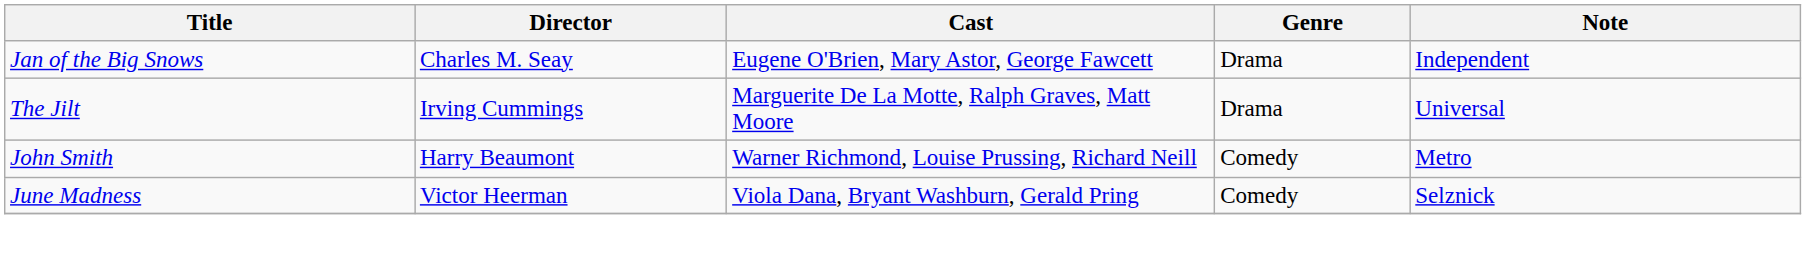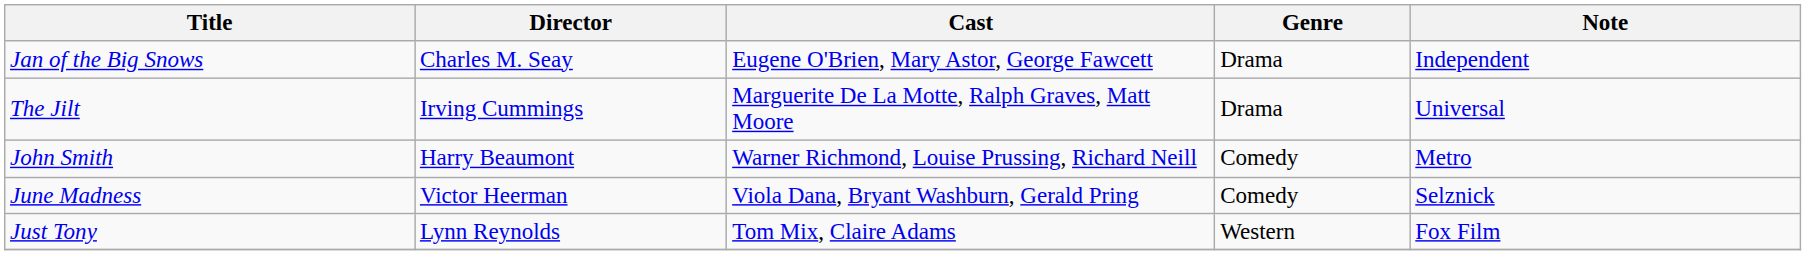 <table class="wikitable">
 <tr>
 <th style="width:21%;">Title</th>
 <th style="width:16%;">Director</th>
 <th style="width:25%;">Cast</th>
 <th style="width:10%;">Genre</th>
 <th style="width:20%;">Note</th>
 </tr>
 <tr>
 <td><em><a href='#'>Jan of the Big Snows</a></em></td>
 <td><a href='#'>Charles M. Seay</a></td>
 <td><a href='#'>Eugene O'Brien</a>, <a href='#'>Mary Astor</a>, <a href='#'>George Fawcett</a></td>
 <td>Drama</td>
 <td><a href='#'>Independent</a></td>
 </tr>
 <tr>
 <td><em><a href='#'>The Jilt</a></em></td>
 <td><a href='#'>Irving Cummings</a></td>
 <td><a href='#'>Marguerite De La Motte</a>, <a href='#'>Ralph Graves</a>, <a href='#'>Matt Moore</a></td>
 <td>Drama</td>
 <td><a href='#'>Universal</a></td>
 </tr>
 <tr>
 <td><em><a href='#'>John Smith</a></em></td>
 <td><a href='#'>Harry Beaumont</a></td>
 <td><a href='#'>Warner Richmond</a>, <a href='#'>Louise Prussing</a>, <a href='#'>Richard Neill</a></td>
 <td>Comedy</td>
 <td><a href='#'>Metro</a></td>
 </tr>
 <tr>
 <td><em><a href='#'>June Madness</a></em></td>
 <td><a href='#'>Victor Heerman</a></td>
 <td><a href='#'>Viola Dana</a>, <a href='#'>Bryant Washburn</a>, <a href='#'>Gerald Pring</a></td>
 <td>Comedy</td>
 <td><a href='#'>Selznick</a></td>
 </tr>
 <tr>
+<td><em><a href='#'>Just Tony</a></em></td>
+<td><a href='#'>Lynn Reynolds</a></td>
+<td><a href='#'>Tom Mix</a>, <a href='#'>Claire Adams</a></td>
+<td>Western</td>
+<td><a href='#'>Fox Film</a></td>
+</tr>
+<tr>
 </tr>
 </table>
